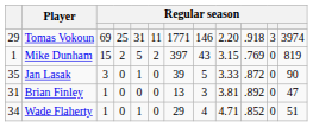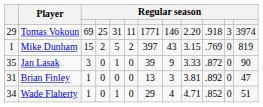 <table class="wikitable plainrowheaders" style="text-align:center;">
 <tr>
 <th scope="col" rowspan="2"></th>
 <th scope="col" rowspan="2">Player</th>
 <th scope=colgroup colspan=10>Regular season</th>
 </tr>
 <tr>
 <th scope="col"></th>
 <th scope="col"></th>
 <th scope="col"></th>
 <th scope="col"></th>
 <th scope="col"></th>
 <th scope="col"></th>
 <th scope="col"></th>
 <th scope="col"></th>
 <th scope="col"></th>
 <th scope="col"></th>
 </tr>
 <tr>
 <td scope="row">29</td>
 <td align="left"><a href='#'>Tomas Vokoun</a></td>
 <td>69</td>
 <td>25</td>
 <td>31</td>
 <td>11</td>
 <td>1771</td>
 <td>146</td>
 <td>2.20</td>
 <td>.918</td>
 <td>3</td>
 <td>3974</td>
 </tr>
 <tr>
 <td scope="row">1</td>
 <td align="left"><a href='#'>Mike Dunham</a></td>
 <td>15</td>
 <td>2</td>
 <td>5</td>
 <td>2</td>
 <td>397</td>
 <td>43</td>
 <td>3.15</td>
 <td>.769</td>
 <td>0</td>
 <td>819</td>
 </tr>
 <tr>
 <td scope="row">35</td>
 <td align="left"><a href='#'>Jan Lasak</a></td>
 <td>3</td>
 <td>0</td>
 <td>1</td>
 <td>0</td>
 <td>39</td>
-<td>5</td>
+<td>9</td>
 <td>3.33</td>
 <td>.872</td>
 <td>0</td>
 <td>90</td>
 </tr>
 <tr>
 <td scope="row">31</td>
 <td align="left"><a href='#'>Brian Finley</a></td>
 <td>1</td>
 <td>0</td>
 <td>0</td>
 <td>0</td>
 <td>13</td>
 <td>3</td>
 <td>3.81</td>
 <td>.892</td>
 <td>0</td>
 <td>47</td>
 </tr>
 <tr>
 <td scope="row">34</td>
 <td align="left"><a href='#'>Wade Flaherty</a></td>
 <td>1</td>
 <td>0</td>
 <td>1</td>
 <td>0</td>
 <td>29</td>
 <td>4</td>
 <td>4.71</td>
 <td>.852</td>
 <td>0</td>
 <td>51</td>
 </tr>
 </table>
